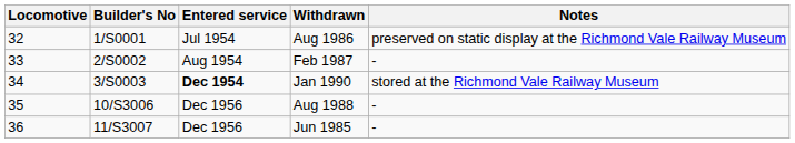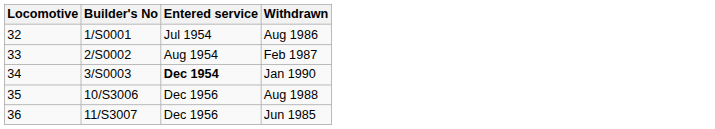 <table class="wikitable">
 <tr>
 <th>Locomotive</th>
 <th>Builder's No</th>
 <th>Entered service</th>
 <th>Withdrawn</th>
-<th>Notes</th>
 </tr>
 <tr>
 <td>32</td>
 <td>1/S0001</td>
 <td>Jul 1954</td>
 <td>Aug 1986</td>
-<td>preserved on static display at the <a href='#'>Richmond Vale Railway Museum</a></td>
 </tr>
 <tr>
 <td>33</td>
 <td>2/S0002</td>
 <td>Aug 1954</td>
 <td>Feb 1987</td>
-<td>-</td>
 </tr>
 <tr>
 <td>34</td>
 <td>3/S0003</td>
 <td><strong>Dec 1954</strong></td>
 <td>Jan 1990</td>
-<td>stored at the <a href='#'>Richmond Vale Railway Museum</a></td>
 </tr>
 <tr>
 <td>35</td>
 <td>10/S3006</td>
 <td>Dec 1956</td>
 <td>Aug 1988</td>
-<td>-</td>
 </tr>
 <tr>
 <td>36</td>
 <td>11/S3007</td>
 <td>Dec 1956</td>
 <td>Jun 1985</td>
-<td>-</td>
 </tr>
 </table>
